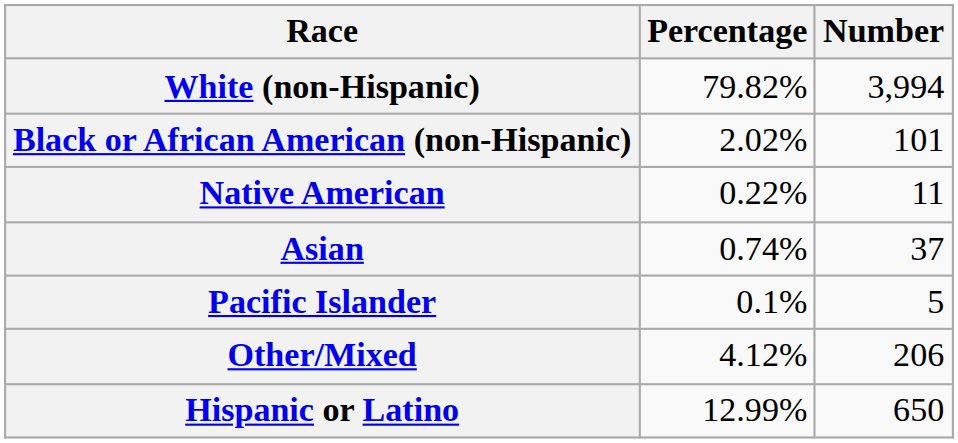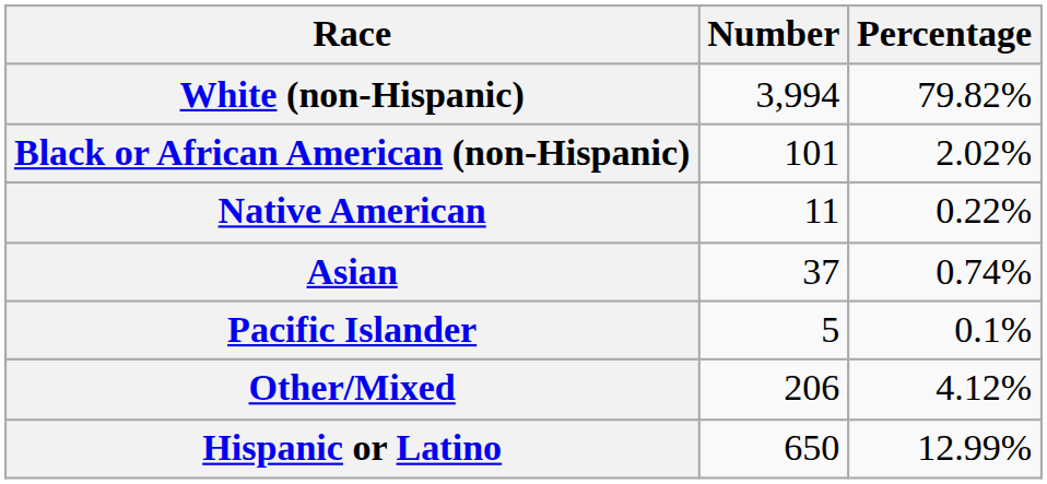 <table class="wikitable" style="text-align:right">
 <tr>
 <th scope="col">Race</th>
+<th scope="col">Number</th>
 <th scope="col">Percentage</th>
-<th scope="col">Number</th>
 </tr>
 <tr>
 <th scope="row"><a href='#'>White</a> (non-Hispanic)</th>
+<td>3,994</td>
 <td>79.82%</td>
-<td>3,994</td>
 </tr>
 <tr>
 <th scope="row"><a href='#'>Black or African American</a> (non-Hispanic)</th>
+<td>101</td>
 <td>2.02%</td>
-<td>101</td>
 </tr>
 <tr>
 <th scope="row"><a href='#'>Native American</a></th>
+<td>11</td>
 <td>0.22%</td>
-<td>11</td>
 </tr>
 <tr>
 <th scope="row"><a href='#'>Asian</a></th>
+<td>37</td>
 <td>0.74%</td>
-<td>37</td>
 </tr>
 <tr>
 <th scope="row"><a href='#'>Pacific Islander</a></th>
+<td>5</td>
 <td>0.1%</td>
-<td>5</td>
 </tr>
 <tr>
 <th scope="row"><a href='#'>Other/Mixed</a></th>
+<td>206</td>
 <td>4.12%</td>
-<td>206</td>
 </tr>
 <tr>
 <th scope="row"><a href='#'>Hispanic</a> or <a href='#'>Latino</a></th>
+<td>650</td>
 <td>12.99%</td>
-<td>650</td>
 </tr>
 </table>
